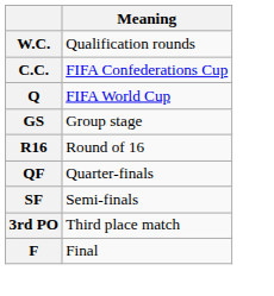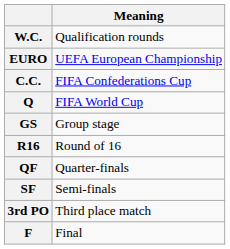 <table class="wikitable" style="font-size: 85%">
 <tr>
 <th></th>
 <th>Meaning</th>
 </tr>
 <tr>
 <th>W.C.</th>
 <td>Qualification rounds</td>
+</tr>
+<tr>
+<th>EURO</th>
+<td><a href='#'>UEFA European Championship</a></td>
 </tr>
 <tr>
 <th>C.C.</th>
 <td><a href='#'>FIFA Confederations Cup</a></td>
 </tr>
 <tr>
 <th>Q</th>
 <td><a href='#'>FIFA World Cup</a></td>
 </tr>
 <tr>
 <th>GS</th>
 <td>Group stage</td>
 </tr>
 <tr>
 <th>R16</th>
 <td>Round of 16</td>
 </tr>
 <tr>
 <th>QF</th>
 <td>Quarter-finals</td>
 </tr>
 <tr>
 <th>SF</th>
 <td>Semi-finals</td>
 </tr>
 <tr>
 <th>3rd PO</th>
 <td>Third place match</td>
 </tr>
 <tr>
 <th>F</th>
 <td>Final</td>
 </tr>
 </table>
